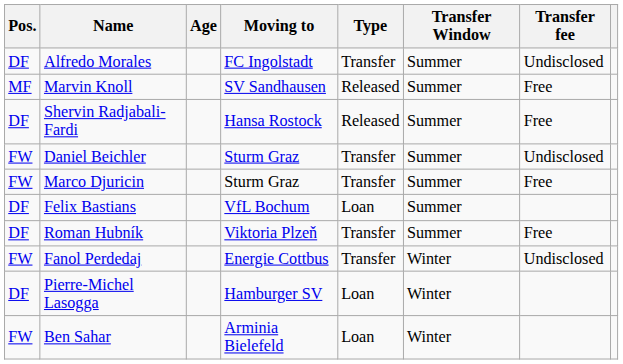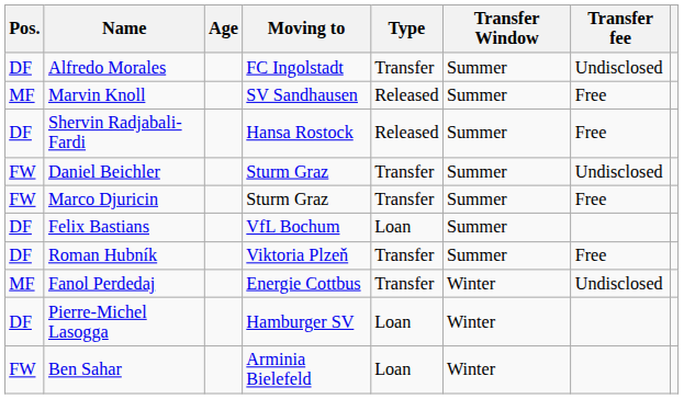 <table class="wikitable">
 <tr>
 <th>Pos.</th>
 <th>Name</th>
 <th>Age</th>
 <th>Moving to</th>
 <th>Type</th>
 <th>Transfer Window</th>
 <th>Transfer fee</th>
 <th></th>
 </tr>
 <tr>
 <td><a href='#'>DF</a></td>
 <td> <a href='#'>Alfredo Morales</a></td>
 <td></td>
 <td><a href='#'>FC Ingolstadt</a></td>
 <td>Transfer</td>
 <td>Summer</td>
 <td>Undisclosed</td>
 <td></td>
 </tr>
 <tr>
 <td><a href='#'>MF</a></td>
 <td> <a href='#'>Marvin Knoll</a></td>
 <td></td>
 <td><a href='#'>SV Sandhausen</a></td>
 <td>Released</td>
 <td>Summer</td>
 <td>Free</td>
 <td></td>
 </tr>
 <tr>
 <td><a href='#'>DF</a></td>
 <td> <a href='#'>Shervin Radjabali-Fardi</a></td>
 <td></td>
 <td><a href='#'>Hansa Rostock</a></td>
 <td>Released</td>
 <td>Summer</td>
 <td>Free</td>
 <td></td>
 </tr>
 <tr>
 <td><a href='#'>FW</a></td>
 <td> <a href='#'>Daniel Beichler</a></td>
 <td></td>
 <td><a href='#'>Sturm Graz</a></td>
 <td>Transfer</td>
 <td>Summer</td>
 <td>Undisclosed</td>
 <td></td>
 </tr>
 <tr>
 <td><a href='#'>FW</a></td>
 <td> <a href='#'>Marco Djuricin</a></td>
 <td></td>
 <td>Sturm Graz</td>
 <td>Transfer</td>
 <td>Summer</td>
 <td>Free</td>
 <td></td>
 </tr>
 <tr>
 <td><a href='#'>DF</a></td>
 <td> <a href='#'>Felix Bastians</a></td>
 <td></td>
 <td><a href='#'>VfL Bochum</a></td>
 <td>Loan</td>
 <td>Summer</td>
 <td></td>
 <td></td>
 </tr>
 <tr>
 <td><a href='#'>DF</a></td>
 <td> <a href='#'>Roman Hubník</a></td>
 <td></td>
 <td><a href='#'>Viktoria Plzeň</a></td>
 <td>Transfer</td>
 <td>Summer</td>
 <td>Free</td>
 <td></td>
 </tr>
 <tr>
-<td><a href='#'>FW</a></td>
+<td><a href='#'>MF</a></td>
 <td> <a href='#'>Fanol Perdedaj</a></td>
 <td></td>
 <td><a href='#'>Energie Cottbus</a></td>
 <td>Transfer</td>
 <td>Winter</td>
 <td>Undisclosed</td>
 <td></td>
 </tr>
 <tr>
 <td><a href='#'>DF</a></td>
 <td> <a href='#'>Pierre-Michel Lasogga</a></td>
 <td></td>
 <td><a href='#'>Hamburger SV</a></td>
 <td>Loan</td>
 <td>Winter</td>
 <td></td>
 <td></td>
 </tr>
 <tr>
 <td><a href='#'>FW</a></td>
 <td> <a href='#'>Ben Sahar</a></td>
 <td></td>
 <td><a href='#'>Arminia Bielefeld</a></td>
 <td>Loan</td>
 <td>Winter</td>
 <td></td>
 <td></td>
 </tr>
 </table>
